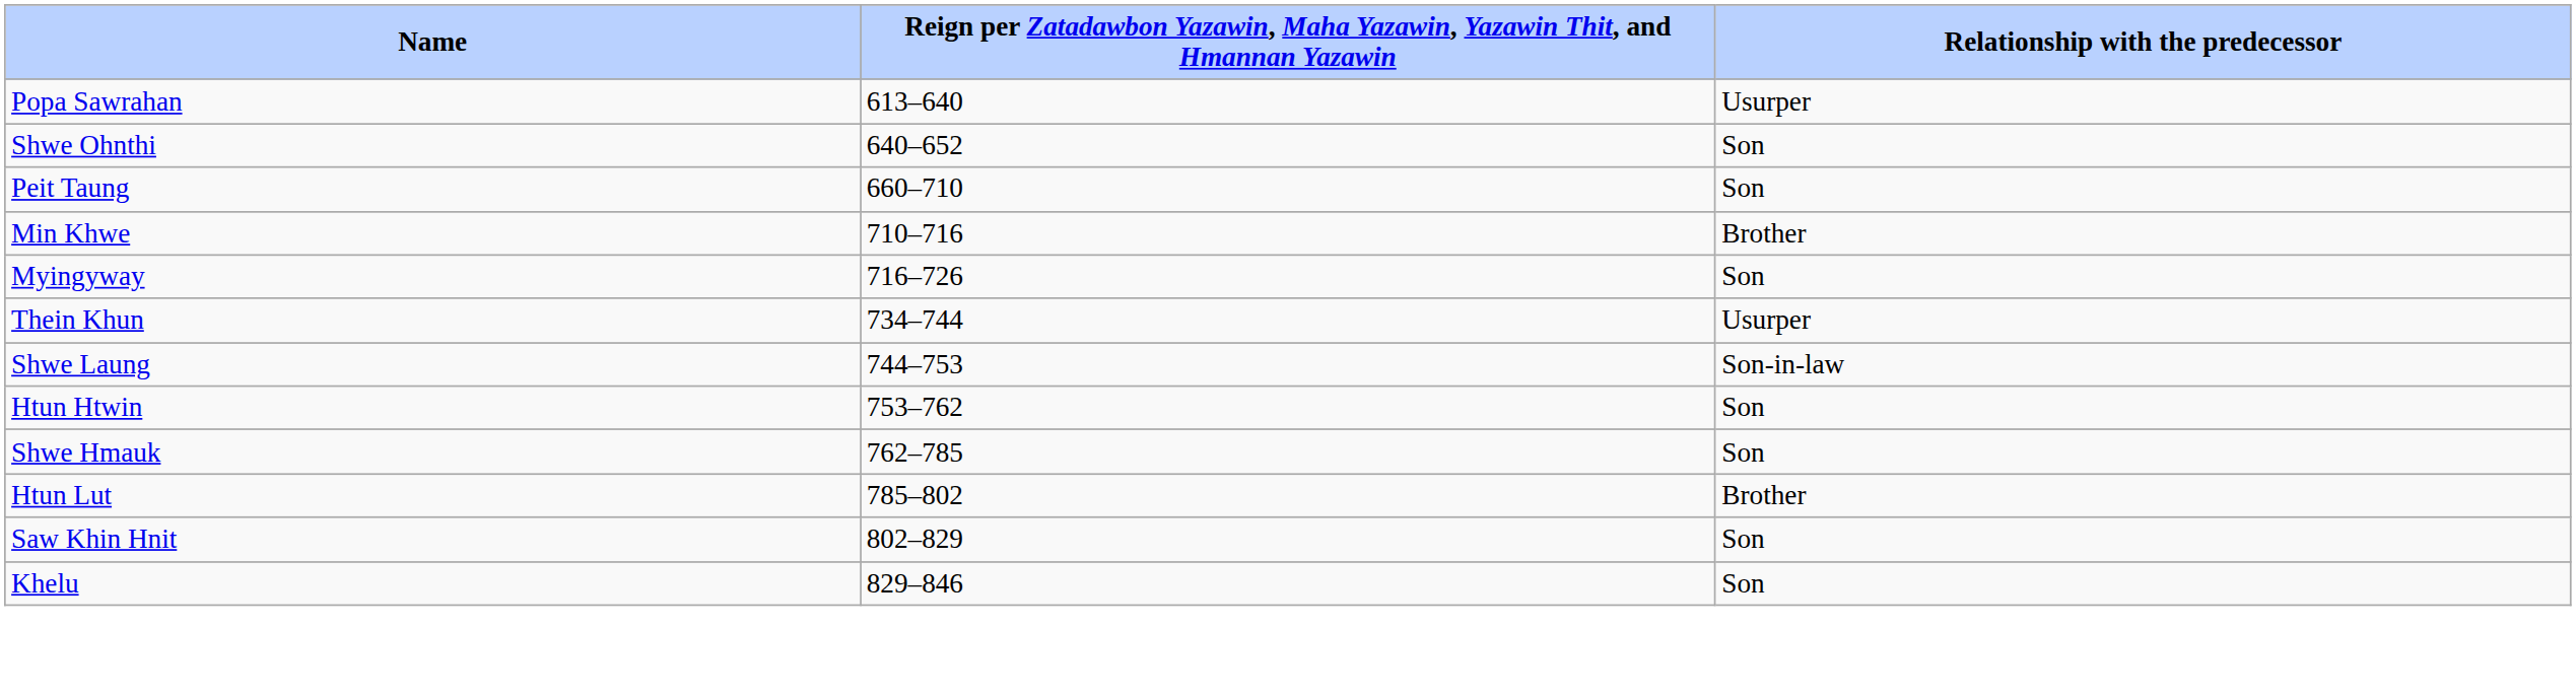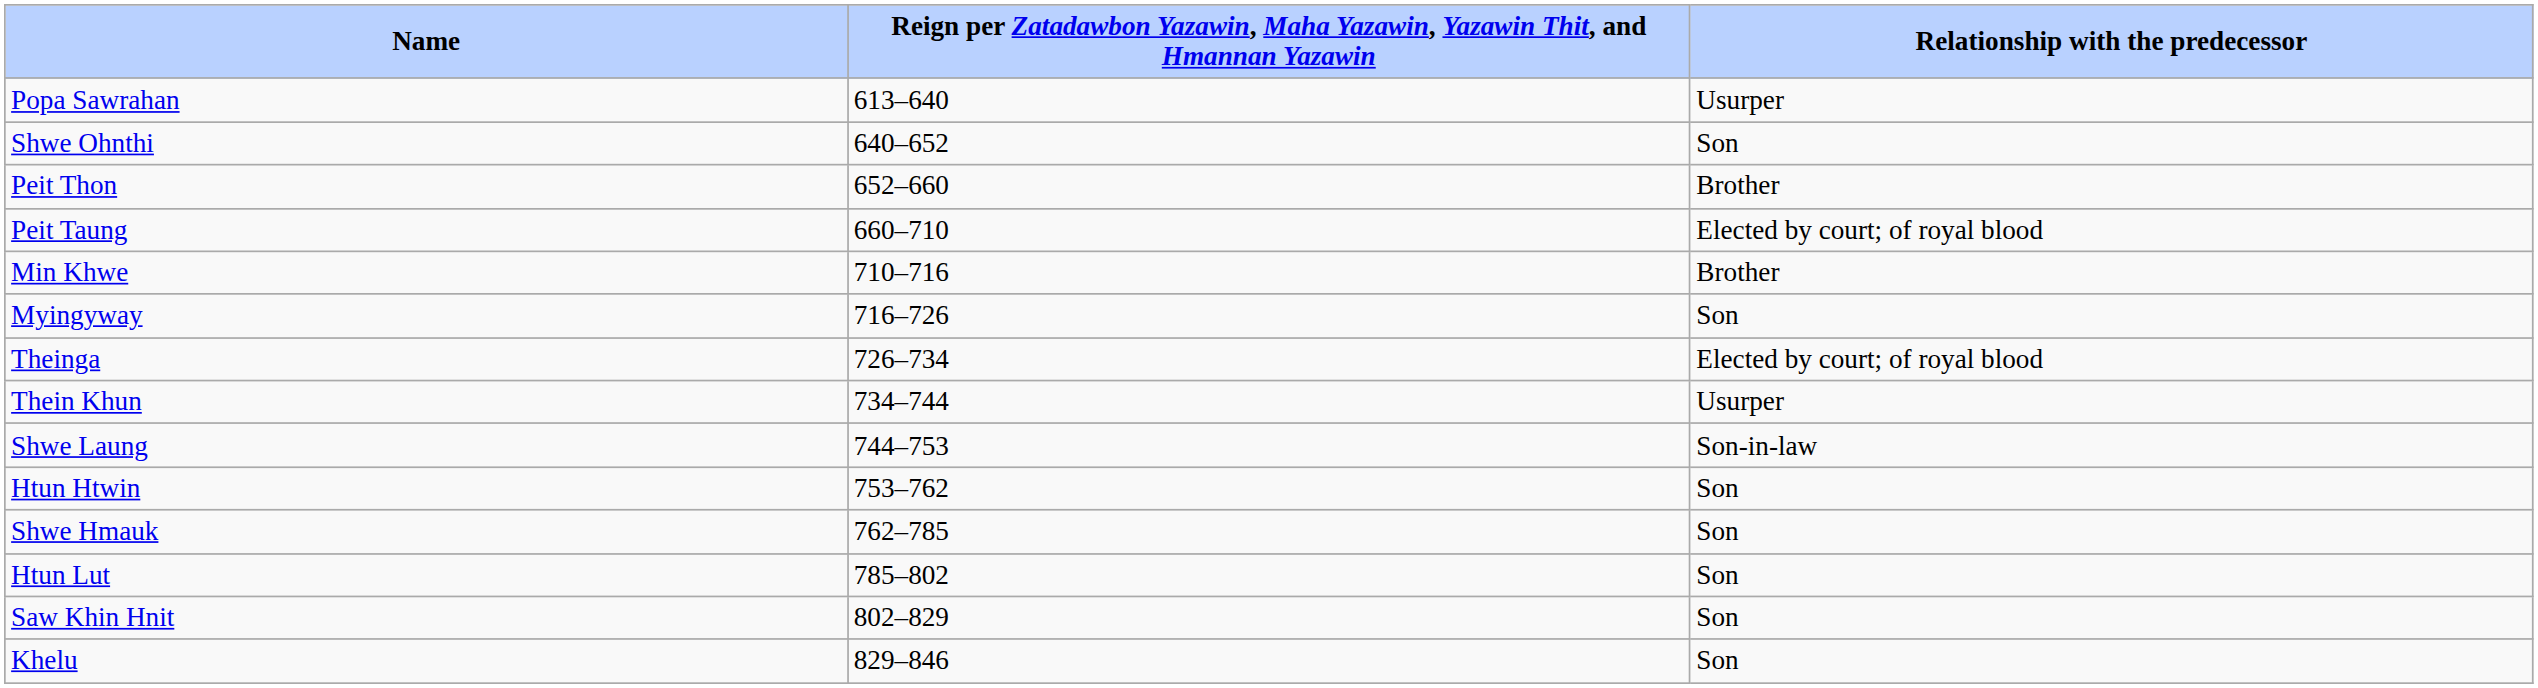 <table width=75% class="wikitable">
 <tr>
 <th style="background-color:#B9D1FF" width=10%>Name</th>
 <th style="background-color:#B9D1FF" width=10%>Reign per <em><a href='#'>Zatadawbon Yazawin</a></em>, <em><a href='#'>Maha Yazawin</a></em>, <em><a href='#'>Yazawin Thit</a></em>, and <em><a href='#'>Hmannan Yazawin</a></em></th>
 <th style="background-color:#B9D1FF" width=10%>Relationship with the predecessor</th>
 </tr>
 <tr>
 <td><a href='#'>Popa Sawrahan</a></td>
 <td>613–640</td>
 <td>Usurper</td>
 </tr>
 <tr>
 <td><a href='#'>Shwe Ohnthi</a></td>
 <td>640–652</td>
 <td>Son</td>
 </tr>
 <tr>
+<td><a href='#'>Peit Thon</a></td>
+<td>652–660</td>
+<td>Brother</td>
+</tr>
+<tr>
 <td><a href='#'>Peit Taung</a></td>
 <td>660–710</td>
-<td>Son</td>
+<td>Elected by court; of royal blood</td>
 </tr>
 <tr>
 <td><a href='#'>Min Khwe</a></td>
 <td>710–716</td>
 <td>Brother</td>
 </tr>
 <tr>
 <td><a href='#'>Myingyway</a></td>
 <td>716–726</td>
 <td>Son</td>
+</tr>
+<tr>
+<td><a href='#'>Theinga</a></td>
+<td>726–734</td>
+<td>Elected by court; of royal blood</td>
 </tr>
 <tr>
 <td><a href='#'>Thein Khun</a></td>
 <td>734–744</td>
 <td>Usurper</td>
 </tr>
 <tr>
 <td><a href='#'>Shwe Laung</a></td>
 <td>744–753</td>
 <td>Son-in-law</td>
 </tr>
 <tr>
 <td><a href='#'>Htun Htwin</a></td>
 <td>753–762</td>
 <td>Son</td>
 </tr>
 <tr>
 <td><a href='#'>Shwe Hmauk</a></td>
 <td>762–785</td>
 <td>Son</td>
 </tr>
 <tr>
 <td><a href='#'>Htun Lut</a></td>
 <td>785–802</td>
-<td>Brother</td>
+<td>Son</td>
 </tr>
 <tr>
 <td><a href='#'>Saw Khin Hnit</a></td>
 <td>802–829</td>
 <td>Son</td>
 </tr>
 <tr>
 <td><a href='#'>Khelu</a></td>
 <td>829–846</td>
 <td>Son</td>
 </tr>
 </table>
